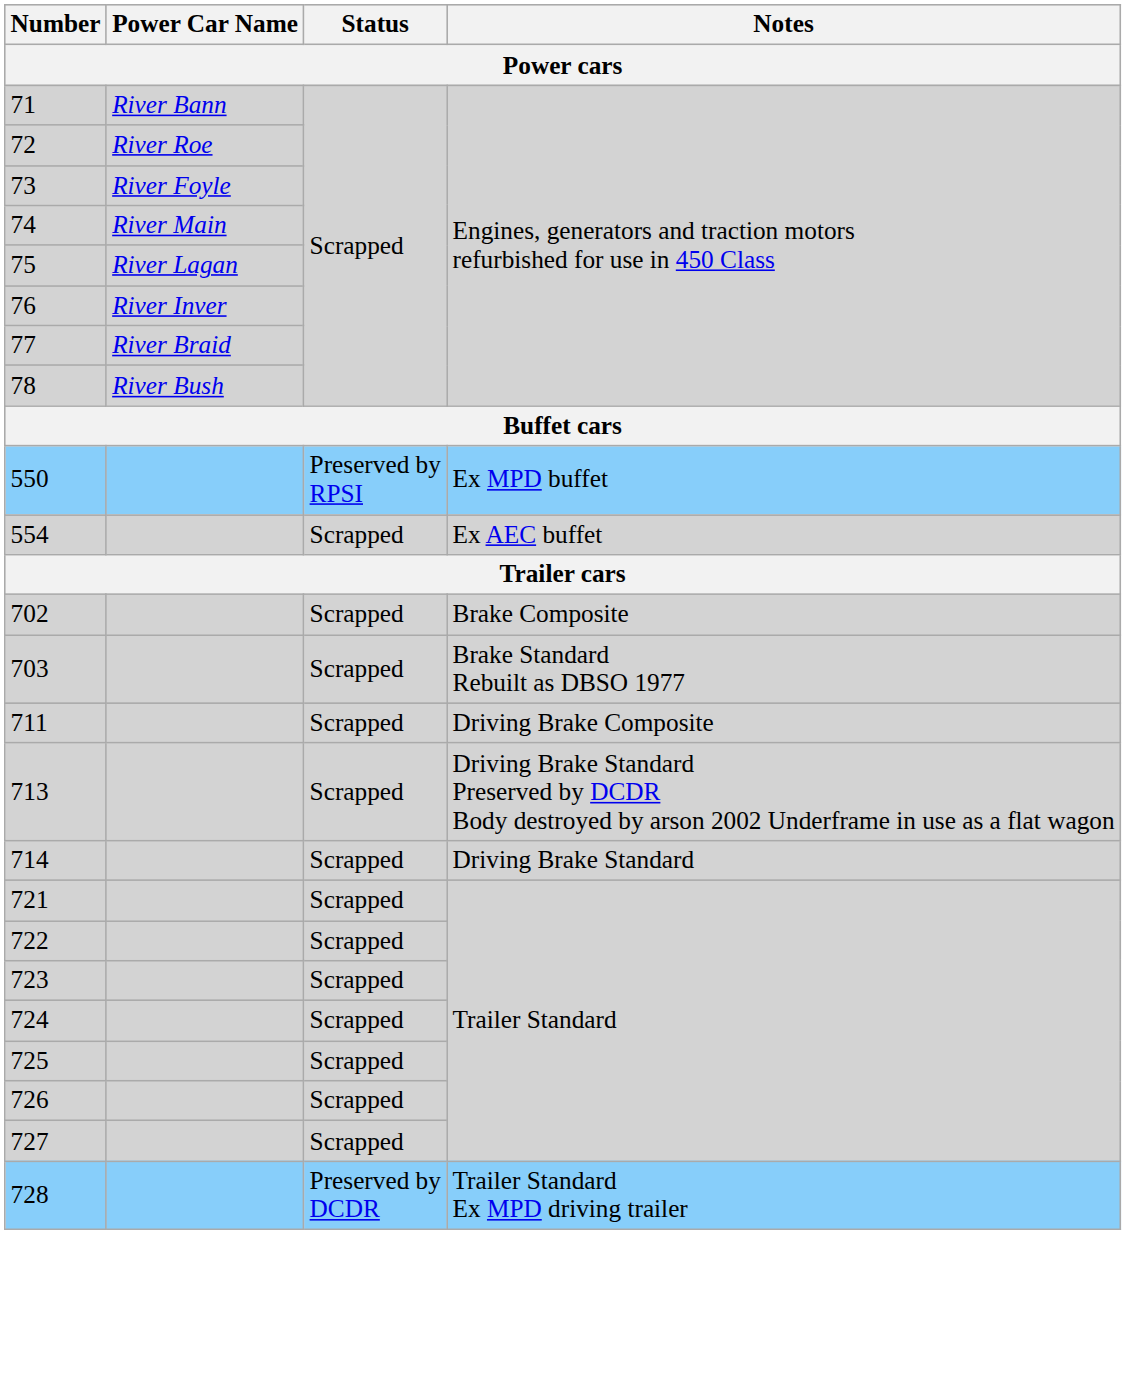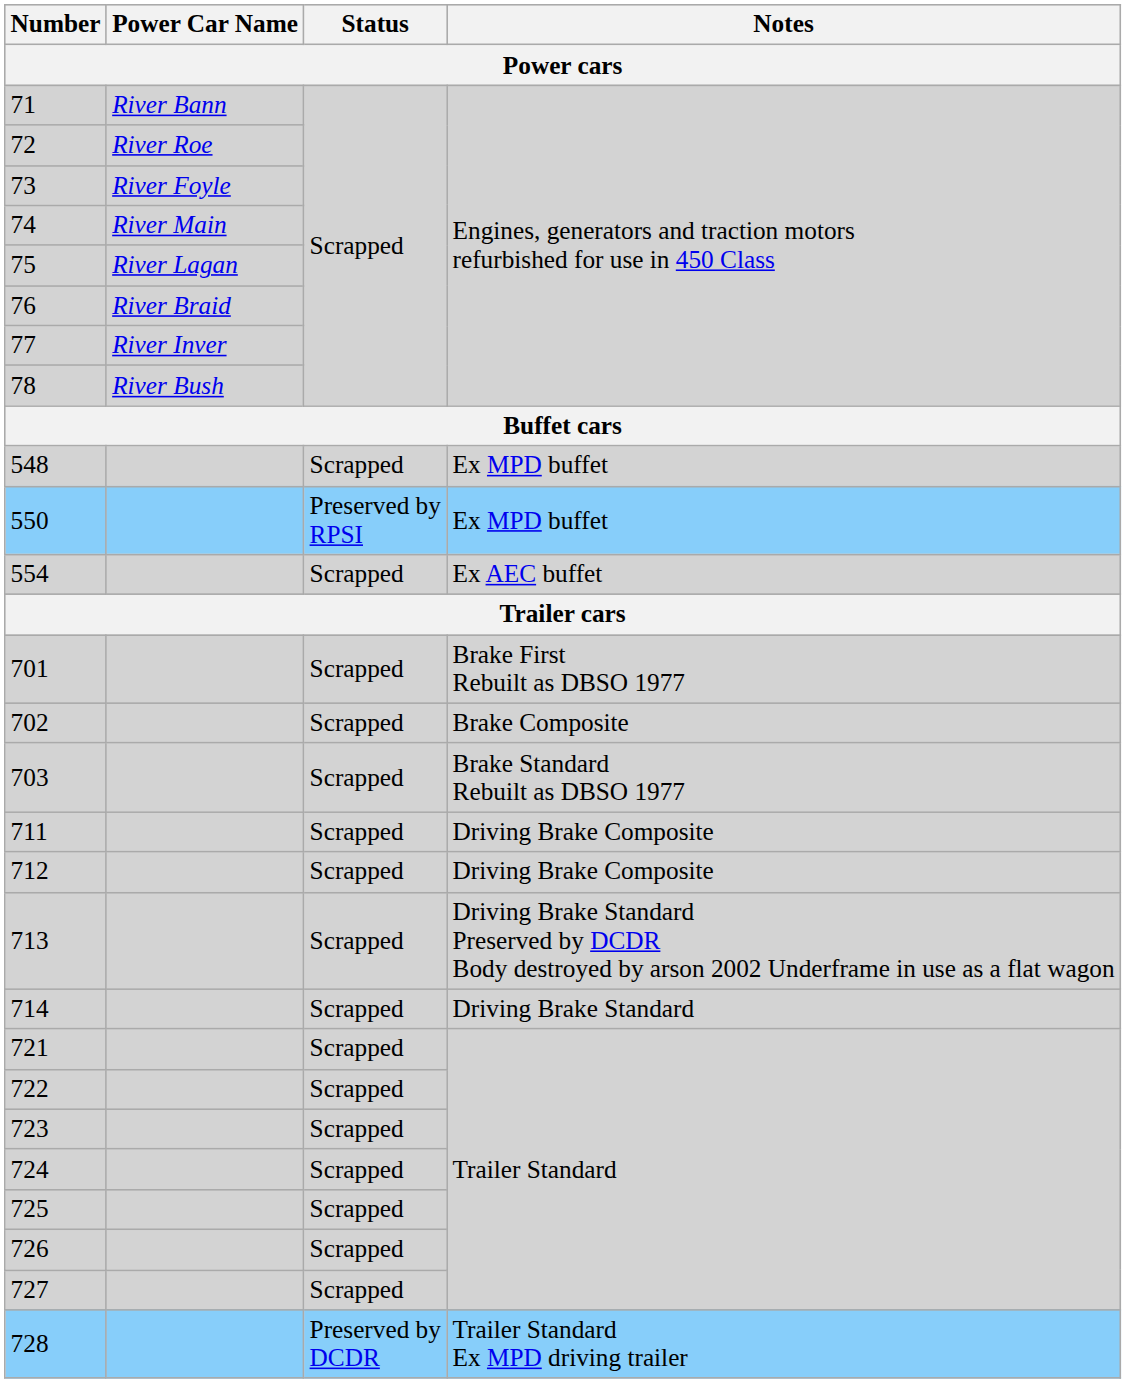 <table class="wikitable">
 <tr>
 <th>Number</th>
 <th>Power Car Name</th>
 <th>Status</th>
 <th>Notes</th>
 </tr>
 <tr>
 <th colspan=4 align=center>Power cars</th>
 </tr>
 <tr bgcolor=lightgrey>
 <td>71</td>
 <td><em><a href='#'>River Bann</a></em></td>
 <td rowspan=8>Scrapped</td>
 <td rowspan=8>Engines, generators and traction motors<br>refurbished for use in <a href='#'>450 Class</a></td>
 </tr>
 <tr bgcolor=lightgrey>
 <td>72</td>
 <td><em><a href='#'>River Roe</a></em></td>
 </tr>
 <tr bgcolor=lightgrey>
 <td>73</td>
 <td><em><a href='#'>River Foyle</a></em></td>
 </tr>
 <tr bgcolor=lightgrey>
 <td>74</td>
 <td><em><a href='#'>River Main</a></em></td>
 </tr>
 <tr bgcolor=lightgrey>
 <td>75</td>
 <td><em><a href='#'>River Lagan</a></em></td>
 </tr>
 <tr bgcolor=lightgrey>
 <td>76</td>
-<td><em><a href='#'>River Inver</a></em></td>
+<td><em><a href='#'>River Braid</a></em></td>
 </tr>
 <tr bgcolor=lightgrey>
 <td>77</td>
-<td><em><a href='#'>River Braid</a></em></td>
+<td><em><a href='#'>River Inver</a></em></td>
 </tr>
 <tr bgcolor=lightgrey>
 <td>78</td>
 <td><em><a href='#'>River Bush</a></em></td>
 </tr>
 <tr>
 <th colspan=4 align=center>Buffet cars</th>
+</tr>
+<tr bgcolor=lightgrey>
+<td>548</td>
+<td></td>
+<td>Scrapped</td>
+<td>Ex <a href='#'>MPD</a> buffet</td>
 </tr>
 <tr bgcolor=lightskyblue>
 <td>550</td>
 <td></td>
 <td>Preserved by<br><a href='#'>RPSI</a></td>
 <td>Ex <a href='#'>MPD</a> buffet</td>
 </tr>
 <tr bgcolor=lightgrey>
 <td>554</td>
 <td></td>
 <td>Scrapped</td>
 <td>Ex <a href='#'>AEC</a> buffet</td>
 </tr>
 <tr>
 <th colspan=4 align=center>Trailer cars</th>
 </tr>
 <tr bgcolor=lightgrey>
+<td>701</td>
+<td></td>
+<td>Scrapped</td>
+<td>Brake First<br>Rebuilt as DBSO 1977</td>
+</tr>
+<tr bgcolor=lightgrey>
 <td>702</td>
 <td></td>
 <td>Scrapped</td>
 <td>Brake Composite</td>
 </tr>
 <tr bgcolor=lightgrey>
 <td>703</td>
 <td></td>
 <td>Scrapped</td>
 <td>Brake Standard<br>Rebuilt as DBSO 1977</td>
 </tr>
 <tr bgcolor=lightgrey>
 <td>711</td>
+<td></td>
+<td>Scrapped</td>
+<td>Driving Brake Composite</td>
+</tr>
+<tr bgcolor=lightgrey>
+<td>712</td>
 <td></td>
 <td>Scrapped</td>
 <td>Driving Brake Composite</td>
 </tr>
 <tr bgcolor=lightgrey>
 <td>713</td>
 <td></td>
 <td>Scrapped</td>
 <td>Driving Brake Standard<br>Preserved by <a href='#'>DCDR</a><br>Body destroyed by arson 2002 Underframe in use as a flat wagon</td>
 </tr>
 <tr bgcolor=lightgrey>
 <td>714</td>
 <td></td>
 <td>Scrapped</td>
 <td>Driving Brake Standard</td>
 </tr>
 <tr bgcolor=lightgrey>
 <td>721</td>
 <td></td>
 <td>Scrapped</td>
 <td rowspan=7>Trailer Standard</td>
 </tr>
 <tr bgcolor=lightgrey>
 <td>722</td>
 <td></td>
 <td>Scrapped</td>
 </tr>
 <tr bgcolor=lightgrey>
 <td>723</td>
 <td></td>
 <td>Scrapped</td>
 </tr>
 <tr bgcolor=lightgrey>
 <td>724</td>
 <td></td>
 <td>Scrapped</td>
 </tr>
 <tr bgcolor=lightgrey>
 <td>725</td>
 <td></td>
 <td>Scrapped</td>
 </tr>
 <tr bgcolor=lightgrey>
 <td>726</td>
 <td></td>
 <td>Scrapped</td>
 </tr>
 <tr bgcolor=lightgrey>
 <td>727</td>
 <td></td>
 <td>Scrapped</td>
 </tr>
 <tr bgcolor=lightskyblue>
 <td>728</td>
 <td></td>
 <td>Preserved by<br><a href='#'>DCDR</a></td>
 <td>Trailer Standard<br>Ex <a href='#'>MPD</a> driving trailer</td>
 </tr>
 </table>
